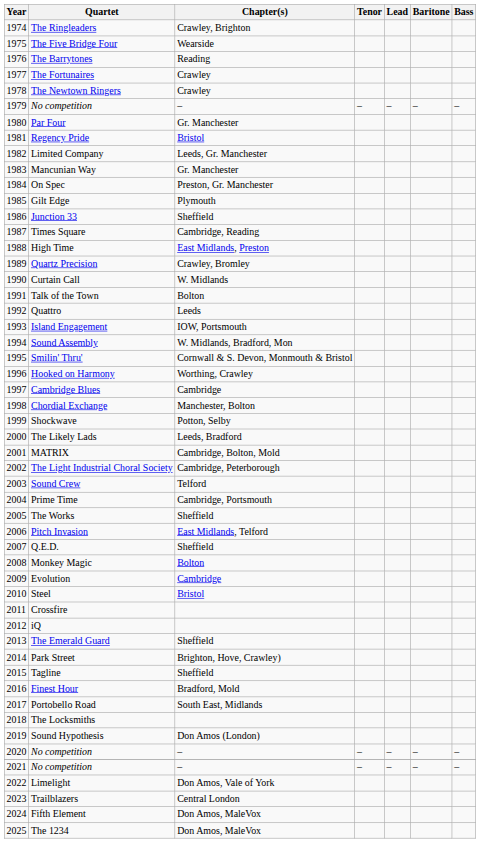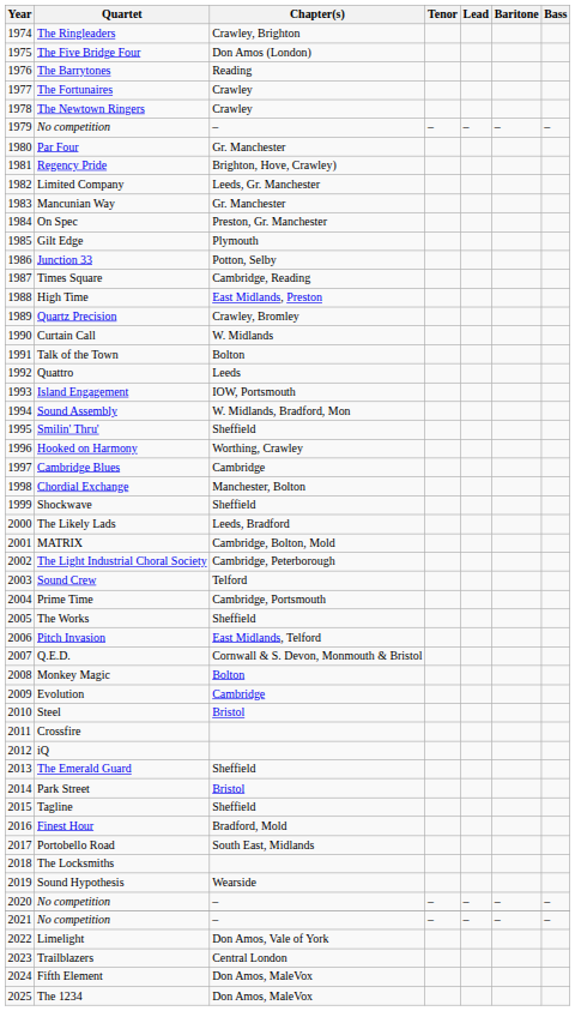 <table class="wikitable sortable sticky-header">
 <tr>
 <th>Year</th>
 <th>Quartet</th>
 <th>Chapter(s)</th>
 <th>Tenor</th>
 <th>Lead</th>
 <th>Baritone</th>
 <th>Bass</th>
 </tr>
 <tr>
 <td>1974</td>
 <td data-sort-value="Ringleaders, The"><a href='#'>The Ringleaders</a></td>
 <td>Crawley, Brighton</td>
 <td></td>
 <td></td>
 <td></td>
 <td></td>
 </tr>
 <tr>
 <td>1975</td>
 <td data-sort-value="Five Bridge Four, The"><a href='#'>The Five Bridge Four</a></td>
-<td>Wearside</td>
+<td>Don Amos (London)</td>
 <td></td>
 <td></td>
 <td></td>
 <td></td>
 </tr>
 <tr>
 <td>1976</td>
 <td data-sort-value="Barrytones, The"><a href='#'>The Barrytones</a></td>
 <td>Reading</td>
 <td></td>
 <td></td>
 <td></td>
 <td></td>
 </tr>
 <tr>
 <td>1977</td>
 <td data-sort-value="Fortunaires, The"><a href='#'>The Fortunaires</a></td>
 <td>Crawley</td>
 <td></td>
 <td></td>
 <td></td>
 <td></td>
 </tr>
 <tr>
 <td>1978</td>
 <td data-sort-value="Newtown Ringers, The"><a href='#'>The Newtown Ringers</a></td>
 <td>Crawley</td>
 <td></td>
 <td></td>
 <td></td>
 <td></td>
 </tr>
 <tr>
 <td>1979</td>
 <td><em>No competition</em></td>
 <td>–</td>
 <td>–</td>
 <td>–</td>
 <td>–</td>
 <td>–</td>
 </tr>
 <tr>
 <td>1980</td>
 <td><a href='#'>Par Four</a></td>
 <td>Gr. Manchester</td>
 <td></td>
 <td></td>
 <td></td>
 <td></td>
 </tr>
 <tr>
 <td>1981</td>
 <td><a href='#'>Regency Pride</a></td>
-<td><a href='#'>Bristol</a></td>
+<td>Brighton, Hove, Crawley)</td>
 <td></td>
 <td></td>
 <td></td>
 <td></td>
 </tr>
 <tr>
 <td>1982</td>
 <td>Limited Company</td>
 <td>Leeds, Gr. Manchester</td>
 <td></td>
 <td></td>
 <td></td>
 <td></td>
 </tr>
 <tr>
 <td>1983</td>
 <td>Mancunian Way</td>
 <td>Gr. Manchester</td>
 <td></td>
 <td></td>
 <td></td>
 <td></td>
 </tr>
 <tr>
 <td>1984</td>
 <td>On Spec</td>
 <td>Preston, Gr. Manchester</td>
 <td></td>
 <td></td>
 <td></td>
 <td></td>
 </tr>
 <tr>
 <td>1985</td>
 <td>Gilt Edge</td>
 <td>Plymouth</td>
 <td></td>
 <td></td>
 <td></td>
 <td></td>
 </tr>
 <tr>
 <td>1986</td>
 <td><a href='#'>Junction 33</a></td>
-<td>Sheffield</td>
+<td>Potton, Selby</td>
 <td></td>
 <td></td>
 <td></td>
 <td></td>
 </tr>
 <tr>
 <td>1987</td>
 <td>Times Square</td>
 <td>Cambridge, Reading</td>
 <td></td>
 <td></td>
 <td></td>
 <td></td>
 </tr>
 <tr>
 <td>1988</td>
 <td>High Time</td>
 <td><a href='#'>East Midlands</a>, <a href='#'>Preston</a></td>
 <td></td>
 <td></td>
 <td></td>
 <td></td>
 </tr>
 <tr>
 <td>1989</td>
 <td><a href='#'>Quartz Precision</a></td>
 <td>Crawley, Bromley</td>
 <td></td>
 <td></td>
 <td></td>
 <td></td>
 </tr>
 <tr>
 <td>1990</td>
 <td>Curtain Call</td>
 <td>W. Midlands</td>
 <td></td>
 <td></td>
 <td></td>
 <td></td>
 </tr>
 <tr>
 <td>1991</td>
 <td>Talk of the Town</td>
 <td>Bolton</td>
 <td></td>
 <td></td>
 <td></td>
 <td></td>
 </tr>
 <tr>
 <td>1992</td>
 <td>Quattro</td>
 <td>Leeds</td>
 <td></td>
 <td></td>
 <td></td>
 <td></td>
 </tr>
 <tr>
 <td>1993</td>
 <td><a href='#'>Island Engagement</a></td>
 <td>IOW, Portsmouth</td>
 <td></td>
 <td></td>
 <td></td>
 <td></td>
 </tr>
 <tr>
 <td>1994</td>
 <td><a href='#'>Sound Assembly</a></td>
 <td>W. Midlands, Bradford, Mon</td>
 <td></td>
 <td></td>
 <td></td>
 <td></td>
 </tr>
 <tr>
 <td>1995</td>
 <td><a href='#'>Smilin' Thru'</a></td>
-<td>Cornwall & S. Devon, Monmouth & Bristol</td>
+<td>Sheffield</td>
 <td></td>
 <td></td>
 <td></td>
 <td></td>
 </tr>
 <tr>
 <td>1996</td>
 <td><a href='#'>Hooked on Harmony</a></td>
 <td>Worthing, Crawley</td>
 <td></td>
 <td></td>
 <td></td>
 <td></td>
 </tr>
 <tr>
 <td>1997</td>
 <td><a href='#'>Cambridge Blues</a></td>
 <td>Cambridge</td>
 <td></td>
 <td></td>
 <td></td>
 <td></td>
 </tr>
 <tr>
 <td>1998</td>
 <td><a href='#'>Chordial Exchange</a></td>
 <td>Manchester, Bolton</td>
 <td></td>
 <td></td>
 <td></td>
 <td></td>
 </tr>
 <tr>
 <td>1999</td>
 <td>Shockwave</td>
-<td>Potton, Selby</td>
+<td>Sheffield</td>
 <td></td>
 <td></td>
 <td></td>
 <td></td>
 </tr>
 <tr>
 <td>2000</td>
 <td data-sort-value="Likely Lads, The">The Likely Lads</td>
 <td>Leeds, Bradford</td>
 <td></td>
 <td></td>
 <td></td>
 <td></td>
 </tr>
 <tr>
 <td>2001</td>
 <td>MATRIX</td>
 <td>Cambridge, Bolton, Mold</td>
 <td></td>
 <td></td>
 <td></td>
 <td></td>
 </tr>
 <tr>
 <td>2002</td>
 <td data-sort-value="Light Industrial Choral Society, The"><a href='#'>The Light Industrial Choral Society</a></td>
 <td>Cambridge, Peterborough</td>
 <td></td>
 <td></td>
 <td></td>
 <td></td>
 </tr>
 <tr>
 <td>2003</td>
 <td><a href='#'>Sound Crew</a></td>
 <td>Telford</td>
 <td></td>
 <td></td>
 <td></td>
 <td></td>
 </tr>
 <tr>
 <td>2004</td>
 <td>Prime Time</td>
 <td>Cambridge, Portsmouth</td>
 <td></td>
 <td></td>
 <td></td>
 <td></td>
 </tr>
 <tr>
 <td>2005</td>
 <td data-sort-value="Works, The">The Works</td>
 <td>Sheffield</td>
 <td></td>
 <td></td>
 <td></td>
 <td></td>
 </tr>
 <tr>
 <td>2006</td>
 <td><a href='#'>Pitch Invasion</a></td>
 <td><a href='#'>East Midlands</a>, Telford</td>
 <td></td>
 <td></td>
 <td></td>
 <td></td>
 </tr>
 <tr>
 <td>2007</td>
 <td>Q.E.D.</td>
-<td>Sheffield</td>
+<td>Cornwall & S. Devon, Monmouth & Bristol</td>
 <td></td>
 <td></td>
 <td></td>
 <td></td>
 </tr>
 <tr>
 <td>2008</td>
 <td>Monkey Magic</td>
 <td><a href='#'>Bolton</a></td>
 <td></td>
 <td></td>
 <td></td>
 <td></td>
 </tr>
 <tr>
 <td>2009</td>
 <td>Evolution</td>
 <td><a href='#'>Cambridge</a></td>
 <td></td>
 <td></td>
 <td></td>
 <td></td>
 </tr>
 <tr>
 <td>2010</td>
 <td>Steel</td>
 <td><a href='#'>Bristol</a></td>
 <td></td>
 <td></td>
 <td></td>
 <td></td>
 </tr>
 <tr>
 <td>2011</td>
 <td>Crossfire</td>
 <td></td>
 <td></td>
 <td></td>
 <td></td>
 <td></td>
 </tr>
 <tr>
 <td>2012</td>
 <td>iQ</td>
 <td></td>
 <td></td>
 <td></td>
 <td></td>
 <td></td>
 </tr>
 <tr>
 <td>2013</td>
 <td data-sort-value="Emerald Guard, The"><a href='#'>The Emerald Guard</a></td>
 <td>Sheffield</td>
 <td></td>
 <td></td>
 <td></td>
 <td></td>
 </tr>
 <tr>
 <td>2014</td>
 <td>Park Street</td>
-<td>Brighton, Hove, Crawley)</td>
+<td><a href='#'>Bristol</a></td>
 <td></td>
 <td></td>
 <td></td>
 <td></td>
 </tr>
 <tr>
 <td>2015</td>
 <td>Tagline</td>
 <td>Sheffield</td>
 <td></td>
 <td></td>
 <td></td>
 <td></td>
 </tr>
 <tr>
 <td>2016</td>
 <td><a href='#'>Finest Hour</a></td>
 <td>Bradford, Mold</td>
 <td></td>
 <td></td>
 <td></td>
 <td></td>
 </tr>
 <tr>
 <td>2017</td>
 <td>Portobello Road</td>
 <td>South East, Midlands</td>
 <td></td>
 <td></td>
 <td></td>
 <td></td>
 </tr>
 <tr>
 <td>2018</td>
 <td data-sort-value="Locksmiths, The">The Locksmiths</td>
 <td></td>
 <td></td>
 <td></td>
 <td></td>
 <td></td>
 </tr>
 <tr>
 <td>2019</td>
 <td>Sound Hypothesis</td>
-<td>Don Amos (London)</td>
+<td>Wearside</td>
 <td></td>
 <td></td>
 <td></td>
 <td></td>
 </tr>
 <tr>
 <td>2020</td>
 <td><em>No competition</em></td>
 <td>–</td>
 <td>–</td>
 <td>–</td>
 <td>–</td>
 <td>–</td>
 </tr>
 <tr>
 </tr>
 <tr>
 <td>2021</td>
 <td><em>No competition</em></td>
 <td>–</td>
 <td>–</td>
 <td>–</td>
 <td>–</td>
 <td>–</td>
 </tr>
 <tr>
 <td>2022</td>
 <td>Limelight</td>
 <td>Don Amos, Vale of York</td>
 <td></td>
 <td></td>
 <td></td>
 <td></td>
 </tr>
 <tr>
 <td>2023</td>
 <td>Trailblazers</td>
 <td>Central London</td>
 <td></td>
 <td></td>
 <td></td>
 <td></td>
 </tr>
 <tr>
 <td>2024</td>
 <td>Fifth Element</td>
 <td>Don Amos, MaleVox</td>
 <td></td>
 <td></td>
 <td></td>
 <td></td>
 </tr>
 <tr>
 <td>2025</td>
 <td>The 1234</td>
 <td>Don Amos, MaleVox</td>
 <td></td>
 <td></td>
 <td></td>
 <td></td>
 </tr>
 </table>
